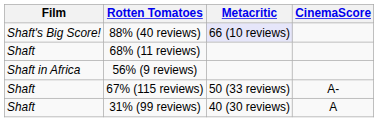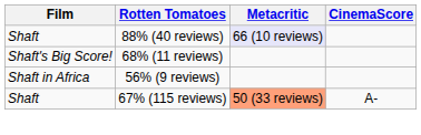 <table class="wikitable sortable"  style="text-align:center;">
 <tr>
 <th>Film</th>
 <th><a href='#'>Rotten Tomatoes</a></th>
 <th><a href='#'>Metacritic</a></th>
 <th><a href='#'>CinemaScore</a></th>
 </tr>
 <tr>
-<td style="text-align: left;"><em>Shaft's Big Score!</em></td>
+<td style="text-align: left;"><em>Shaft</em> </td>
 <td>88% (40 reviews)</td>
 <td style="background: lavender;">66 (10 reviews)</td>
 <td></td>
 </tr>
 <tr>
-<td style="text-align: left;"><em>Shaft</em> </td>
+<td style="text-align: left;"><em>Shaft's Big Score!</em></td>
 <td>68% (11 reviews)</td>
 <td></td>
 <td></td>
 </tr>
 <tr>
 <td style="text-align: left;"><em>Shaft in Africa</em></td>
 <td>56% (9 reviews)</td>
 <td></td>
 <td></td>
 </tr>
 <tr>
 <td style="text-align: left;"><em>Shaft</em> </td>
 <td>67% (115 reviews)</td>
-<td>50 (33 reviews)</td>
+<td style="background: lightsalmon;">50 (33 reviews)</td>
 <td>A-</td>
 </tr>
-<tr>
-<td style="text-align: left;"><em>Shaft</em> </td>
-<td>31% (99 reviews)</td>
-<td>40 (30 reviews)</td>
-<td>A</td>
-</tr>
 </table>
